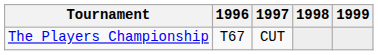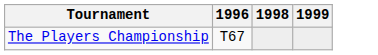 <table class="wikitable" style="font-size:95%;text-align:center;">
 <tr>
 <th>Tournament</th>
 <th>1996</th>
-<th>1997</th>
 <th>1998</th>
 <th>1999</th>
 </tr>
 <tr>
 <td align=left><a href='#'>The Players Championship</a></td>
 <td>T67</td>
-<td>CUT</td>
 <td style="background:#eeeeee;"></td>
 <td style="background:#eeeeee;"></td>
 </tr>
 </table>
